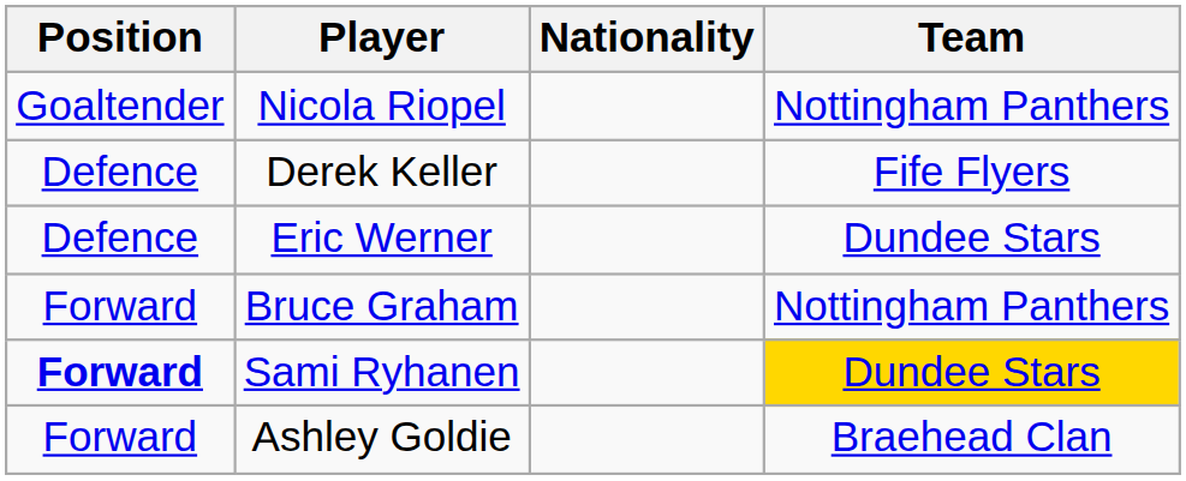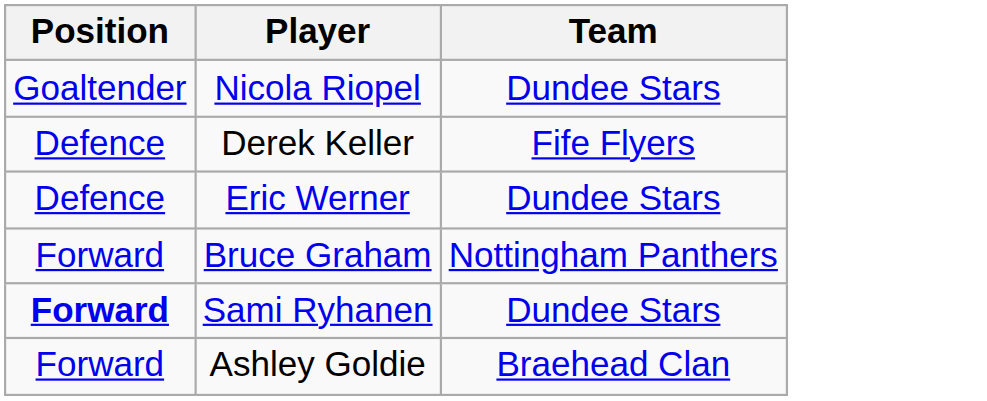 <table class="wikitable">
 <tr>
 <th>Position</th>
 <th>Player</th>
-<th>Nationality</th>
 <th>Team</th>
 </tr>
 <tr align="center">
 <td><a href='#'>Goaltender</a></td>
 <td><a href='#'>Nicola Riopel</a></td>
-<td></td>
-<td><a href='#'>Nottingham Panthers</a></td>
+<td><a href='#'>Dundee Stars</a></td>
 </tr>
 <tr align="center">
 <td><a href='#'>Defence</a></td>
 <td>Derek Keller</td>
-<td></td>
 <td><a href='#'>Fife Flyers</a></td>
 </tr>
 <tr align="center">
 <td><a href='#'>Defence</a></td>
 <td><a href='#'>Eric Werner</a></td>
-<td></td>
 <td><a href='#'>Dundee Stars</a></td>
 </tr>
 <tr align="center">
 <td><a href='#'>Forward</a></td>
 <td><a href='#'>Bruce Graham</a></td>
-<td></td>
 <td><a href='#'>Nottingham Panthers</a></td>
 </tr>
 <tr align="center">
 <td><strong><a href='#'>Forward</a></strong></td>
 <td><a href='#'>Sami Ryhanen</a></td>
-<td></td>
-<td style="background: gold;"><a href='#'>Dundee Stars</a></td>
+<td><a href='#'>Dundee Stars</a></td>
 </tr>
 <tr align="center">
 <td><a href='#'>Forward</a></td>
 <td>Ashley Goldie</td>
-<td></td>
 <td><a href='#'>Braehead Clan</a></td>
 </tr>
 </table>
